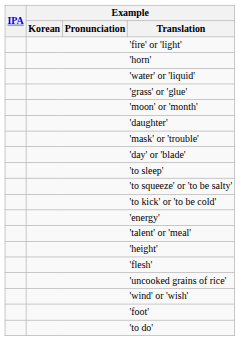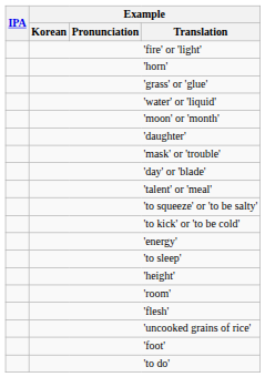 <table class="wikitable" style="float: right; margin-left: 1em;">
 <tr>
 <th rowspan="2"><a href='#'>IPA</a></th>
 <th colspan="3">Example</th>
 </tr>
 <tr>
 <th>Korean</th>
 <th>Pronunciation</th>
 <th>Translation</th>
 </tr>
 <tr>
 <td></td>
 <td style="border-right: 0;"> </td>
 <td style="border-left: 0; border-right: 0;"></td>
 <td style="border-left: 0;">'fire' or 'light'</td>
 </tr>
 <tr>
 <td></td>
 <td style="border-right: 0;"> </td>
 <td style="border-left: 0; border-right: 0;"></td>
 <td style="border-left: 0;">'horn'</td>
 </tr>
 <tr>
 <td></td>
 <td style="border-right: 0;"> </td>
 <td style="border-left: 0; border-right: 0;"></td>
-<td style="border-left: 0;">'water' or 'liquid'</td>
+<td style="border-left: 0;">'grass' or 'glue'</td>
 </tr>
 <tr>
 <td></td>
 <td style="border-right: 0;"> </td>
 <td style="border-left: 0; border-right: 0;"></td>
-<td style="border-left: 0;">'grass' or 'glue'</td>
+<td style="border-left: 0;">'water' or 'liquid'</td>
 </tr>
 <tr>
 <td></td>
 <td style="border-right: 0;"> </td>
 <td style="border-left: 0; border-right: 0;"></td>
 <td style="border-left: 0;">'moon' or 'month'</td>
 </tr>
 <tr>
 <td></td>
 <td style="border-right: 0;"> </td>
 <td style="border-left: 0; border-right: 0;"></td>
 <td style="border-left: 0;">'daughter'</td>
 </tr>
 <tr>
 <td></td>
 <td style="border-right: 0;"> </td>
 <td style="border-left: 0; border-right: 0;"></td>
 <td style="border-left: 0;">'mask' or 'trouble'</td>
 </tr>
 <tr>
 <td></td>
 <td style="border-right: 0;"> </td>
 <td style="border-left: 0; border-right: 0;"></td>
 <td style="border-left: 0;">'day' or 'blade'</td>
 </tr>
 <tr>
 <td></td>
 <td style="border-right: 0;"> </td>
 <td style="border-left: 0; border-right: 0;"></td>
-<td style="border-left: 0;">'to sleep'</td>
+<td style="border-left: 0;">'talent' or 'meal'</td>
 </tr>
 <tr>
 <td></td>
 <td style="border-right: 0;"> </td>
 <td style="border-left: 0; border-right: 0;"></td>
 <td style="border-left: 0;">'to squeeze' or 'to be salty'</td>
 </tr>
 <tr>
 <td></td>
 <td style="border-right: 0;"> </td>
 <td style="border-left: 0; border-right: 0;"></td>
 <td style="border-left: 0;">'to kick' or 'to be cold'</td>
 </tr>
 <tr>
 <td></td>
 <td style="border-right: 0;"> </td>
 <td style="border-left: 0; border-right: 0;"></td>
 <td style="border-left: 0;">'energy'</td>
 </tr>
 <tr>
 <td></td>
 <td style="border-right: 0;"> </td>
 <td style="border-left: 0; border-right: 0;"></td>
-<td style="border-left: 0;">'talent' or 'meal'</td>
+<td style="border-left: 0;">'to sleep'</td>
 </tr>
 <tr>
 <td></td>
 <td style="border-right: 0;"> </td>
 <td style="border-left: 0; border-right: 0;"></td>
 <td style="border-left: 0;">'height'</td>
+</tr>
+<tr>
+<td></td>
+<td style="border-right: 0;"> </td>
+<td style="border-left: 0; border-right: 0;"></td>
+<td style="border-left: 0;">'room'</td>
 </tr>
 <tr>
 <td></td>
 <td style="border-right: 0;"> </td>
 <td style="border-left: 0; border-right: 0;"></td>
 <td style="border-left: 0;">'flesh'</td>
 </tr>
 <tr>
 <td></td>
 <td style="border-right: 0;"> </td>
 <td style="border-left: 0; border-right: 0;"></td>
 <td style="border-left: 0;">'uncooked grains of rice'</td>
 </tr>
 <tr>
 <td></td>
 <td style="border-right: 0;"> </td>
 <td style="border-left: 0; border-right: 0;"></td>
-<td style="border-left: 0;">'wind' or 'wish'</td>
-</tr>
-<tr>
-<td></td>
-<td style="border-right: 0;"> </td>
-<td style="border-left: 0; border-right: 0;"></td>
 <td style="border-left: 0;">'foot'</td>
 </tr>
 <tr>
 <td></td>
 <td style="border-right: 0;"> </td>
 <td style="border-left: 0; border-right: 0;"></td>
 <td style="border-left: 0;">'to do'</td>
 </tr>
 </table>
